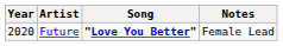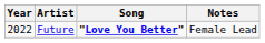 <table class="wikitable sortable">
 <tr>
 <th>Year</th>
 <th>Artist</th>
 <th>Song</th>
 <th>Notes</th>
 </tr>
 <tr>
-<td>2020</td>
+<td>2022</td>
 <td><a href='#'>Future</a></td>
 <td><strong>"<a href='#'>Love You Better</a>"</strong></td>
 <td>Female Lead</td>
 </tr>
 </table>
